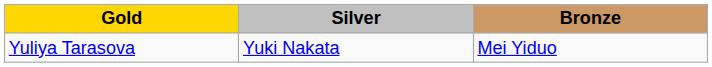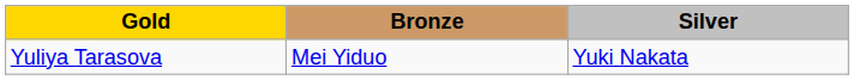 <table class="wikitable" style="text-align:left">
 <tr align="center">
 <td width=200 bgcolor=gold><strong>Gold</strong></td>
+<td width=200 bgcolor=CC9966><strong>Bronze</strong></td>
 <td width=200 bgcolor=silver><strong>Silver</strong></td>
-<td width=200 bgcolor=CC9966><strong>Bronze</strong></td>
 </tr>
 <tr>
 <td><a href='#'>Yuliya Tarasova</a><br><em></em></td>
+<td><a href='#'>Mei Yiduo</a><br><em></em></td>
 <td><a href='#'>Yuki Nakata</a><br><em></em></td>
-<td><a href='#'>Mei Yiduo</a><br><em></em></td>
 </tr>
 </table>
